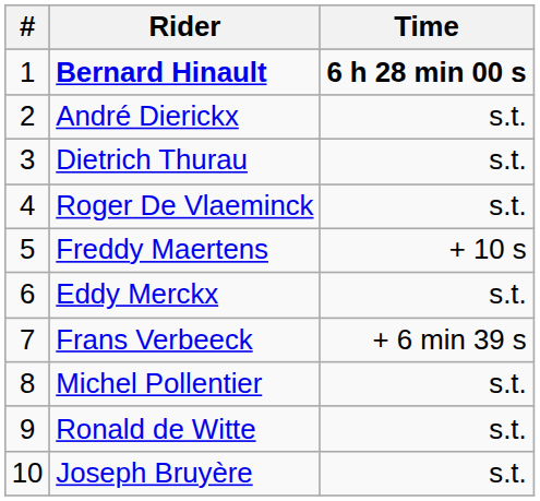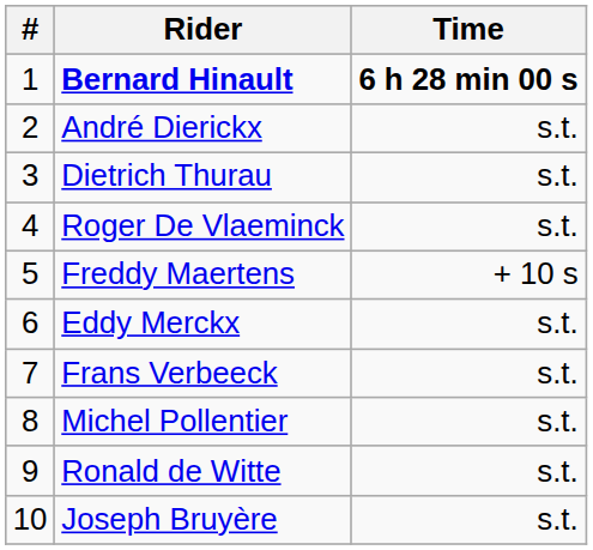 <table class=wikitable>
 <tr>
 <th>#</th>
 <th>Rider</th>
 <th>Time</th>
 </tr>
 <tr>
 <td align=center>1</td>
 <td> <strong><a href='#'>Bernard Hinault</a></strong></td>
 <td align=center><strong>6 h 28 min 00 s</strong></td>
 </tr>
 <tr>
 <td align=center>2</td>
 <td> <a href='#'>André Dierickx</a></td>
 <td align=right>s.t.</td>
 </tr>
 <tr>
 <td align=center>3</td>
 <td> <a href='#'>Dietrich Thurau</a></td>
 <td align=right>s.t.</td>
 </tr>
 <tr>
 <td align=center>4</td>
 <td> <a href='#'>Roger De Vlaeminck</a></td>
 <td align=right>s.t.</td>
 </tr>
 <tr>
 <td align=center>5</td>
 <td> <a href='#'>Freddy Maertens</a></td>
 <td align=right>+ 10 s</td>
 </tr>
 <tr>
 <td align=center>6</td>
 <td> <a href='#'>Eddy Merckx</a></td>
 <td align=right>s.t.</td>
 </tr>
 <tr>
 <td align=center>7</td>
 <td> <a href='#'>Frans Verbeeck</a></td>
-<td align=right>+ 6 min 39 s</td>
+<td align=right>s.t.</td>
 </tr>
 <tr>
 <td align=center>8</td>
 <td> <a href='#'>Michel Pollentier</a></td>
 <td align=right>s.t.</td>
 </tr>
 <tr>
 <td align=center>9</td>
 <td> <a href='#'>Ronald de Witte</a></td>
 <td align=right>s.t.</td>
 </tr>
 <tr>
 <td align=center>10</td>
 <td> <a href='#'>Joseph Bruyère</a></td>
 <td align=right>s.t.</td>
 </tr>
 </table>
